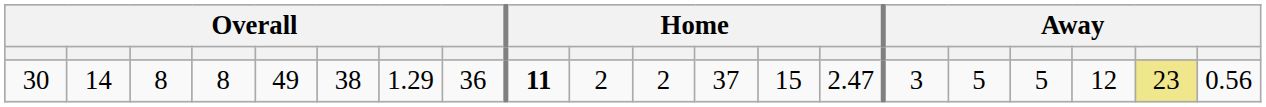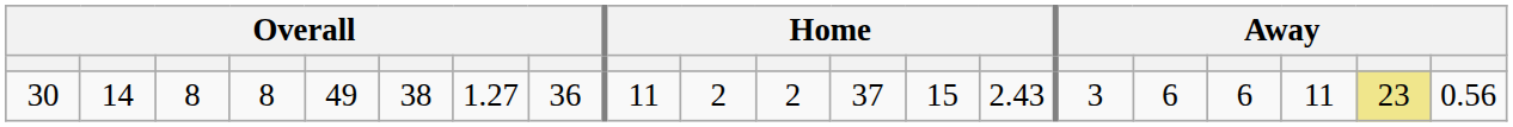 <table class="wikitable" style="text-align: center;">
 <tr>
 <th colspan=8 style="border-right:3px solid grey;">Overall</th>
 <th colspan=6 style="border-right:3px solid grey;">Home</th>
 <th colspan=6>Away</th>
 </tr>
 <tr>
 <th width=30></th>
 <th width=30></th>
 <th width=30></th>
 <th width=30></th>
 <th width=30></th>
 <th width=30></th>
 <th width=30></th>
 <th width=30 style="border-right:3px solid grey;"></th>
 <th width=30></th>
 <th width=30></th>
 <th width=30></th>
 <th width=30></th>
 <th width=30></th>
 <th width=30 style="border-right:3px solid grey;"></th>
 <th width=30></th>
 <th width=30></th>
 <th width=30></th>
 <th width=30></th>
 <th width=30></th>
 <th width=30></th>
 </tr>
 <tr>
 <td>30</td>
 <td>14</td>
 <td>8</td>
 <td>8</td>
 <td>49</td>
 <td>38</td>
-<td>1.29</td>
+<td>1.27</td>
 <td>36</td>
-<td style="border-left:3px solid grey;"><strong>11</strong></td>
+<td style="border-left:3px solid grey;">11</td>
 <td>2</td>
 <td>2</td>
 <td>37</td>
 <td>15</td>
-<td>2.47</td>
+<td>2.43</td>
 <td style="border-left:3px solid grey;">3</td>
-<td>5</td>
-<td>5</td>
-<td>12</td>
+<td>6</td>
+<td>6</td>
+<td>11</td>
 <td style="background: khaki;">23</td>
 <td>0.56</td>
 </tr>
 </table>
